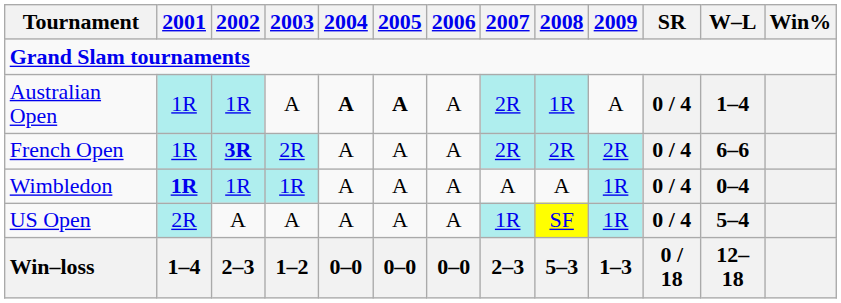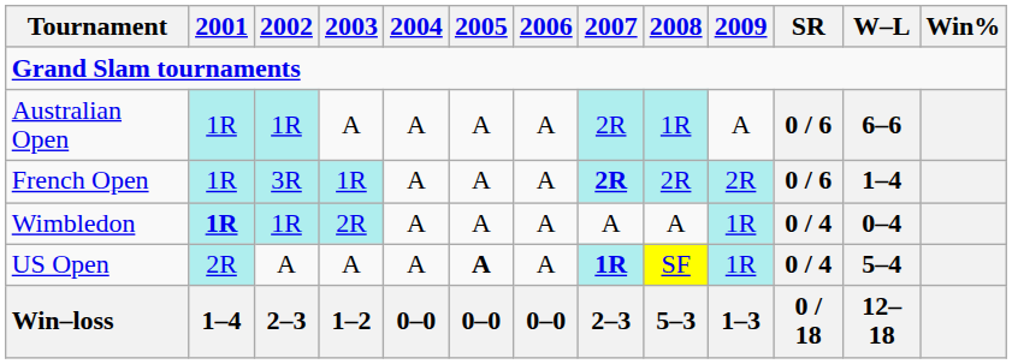 <table class=wikitable style=text-align:center>
 <tr>
 <th>Tournament</th>
 <th><a href='#'>2001</a></th>
 <th><a href='#'>2002</a></th>
 <th><a href='#'>2003</a></th>
 <th><a href='#'>2004</a></th>
 <th><a href='#'>2005</a></th>
 <th><a href='#'>2006</a></th>
 <th><a href='#'>2007</a></th>
 <th><a href='#'>2008</a></th>
 <th><a href='#'>2009</a></th>
 <th>SR</th>
 <th>W–L</th>
 <th>Win%</th>
 </tr>
 <tr>
 <td colspan=25 style=text-align:left><a href='#'><strong>Grand Slam tournaments</strong></a></td>
 </tr>
 <tr>
 <td align=left><a href='#'>Australian Open</a></td>
 <td bgcolor=afeeee><a href='#'>1R</a></td>
 <td bgcolor=afeeee><a href='#'>1R</a></td>
 <td>A</td>
-<td><strong>A</strong></td>
-<td><strong>A</strong></td>
+<td>A</td>
+<td>A</td>
 <td>A</td>
 <td bgcolor=afeeee><a href='#'>2R</a></td>
 <td bgcolor=afeeee><a href='#'>1R</a></td>
 <td>A</td>
-<th>0 / 4</th>
-<th>1–4</th>
+<th>0 / 6</th>
+<th>6–6</th>
 <th></th>
 </tr>
 <tr>
 <td align=left><a href='#'>French Open</a></td>
 <td bgcolor=afeeee><a href='#'>1R</a></td>
-<td bgcolor=afeeee><strong><a href='#'>3R</a></strong></td>
-<td bgcolor=afeeee><a href='#'>2R</a></td>
+<td bgcolor=afeeee><a href='#'>3R</a></td>
+<td bgcolor=afeeee><a href='#'>1R</a></td>
 <td>A</td>
 <td>A</td>
 <td>A</td>
+<td bgcolor=afeeee><strong><a href='#'>2R</a></strong></td>
 <td bgcolor=afeeee><a href='#'>2R</a></td>
 <td bgcolor=afeeee><a href='#'>2R</a></td>
-<td bgcolor=afeeee><a href='#'>2R</a></td>
-<th>0 / 4</th>
-<th>6–6</th>
+<th>0 / 6</th>
+<th>1–4</th>
 <th></th>
 </tr>
 <tr>
 <td align=left><a href='#'>Wimbledon</a></td>
 <td bgcolor=afeeee><strong><a href='#'>1R</a></strong></td>
 <td bgcolor=afeeee><a href='#'>1R</a></td>
-<td bgcolor=afeeee><a href='#'>1R</a></td>
+<td bgcolor=afeeee><a href='#'>2R</a></td>
 <td>A</td>
 <td>A</td>
 <td>A</td>
 <td>A</td>
 <td>A</td>
 <td bgcolor=afeeee><a href='#'>1R</a></td>
 <th>0 / 4</th>
 <th>0–4</th>
 <th></th>
 </tr>
 <tr>
 <td align=left><a href='#'>US Open</a></td>
 <td bgcolor=afeeee><a href='#'>2R</a></td>
 <td>A</td>
 <td>A</td>
 <td>A</td>
+<td><strong>A</strong></td>
 <td>A</td>
-<td>A</td>
-<td bgcolor=afeeee><a href='#'>1R</a></td>
+<td bgcolor=afeeee><strong><a href='#'>1R</a></strong></td>
 <td bgcolor=yellow><a href='#'>SF</a></td>
 <td bgcolor=afeeee><a href='#'>1R</a></td>
 <th>0 / 4</th>
 <th>5–4</th>
 <th></th>
 </tr>
 <tr>
 <th style=text-align:left><strong>Win–loss</strong></th>
 <th>1–4</th>
 <th>2–3</th>
 <th>1–2</th>
 <th>0–0</th>
 <th>0–0</th>
 <th>0–0</th>
 <th>2–3</th>
 <th>5–3</th>
 <th>1–3</th>
 <th>0 / 18</th>
 <th>12–18</th>
 <th></th>
 </tr>
 </table>
